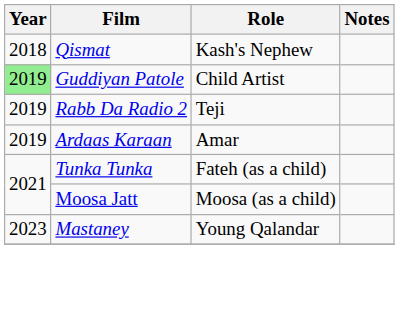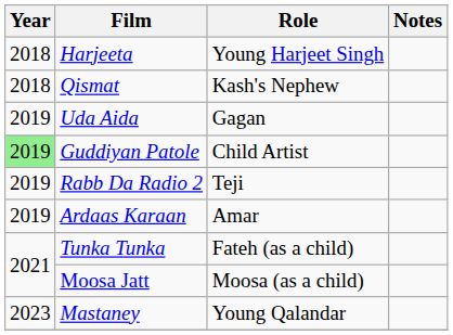 <table class="wikitable sortable">
 <tr>
 <th>Year</th>
 <th>Film</th>
 <th>Role</th>
 <th>Notes</th>
 </tr>
 <tr>
 <td>2018</td>
+<td><em><a href='#'>Harjeeta</a></em></td>
+<td>Young <a href='#'>Harjeet Singh</a></td>
+<td></td>
+</tr>
+<tr>
+<td>2018</td>
 <td><em><a href='#'>Qismat</a></em></td>
 <td>Kash's Nephew</td>
+<td></td>
+</tr>
+<tr>
+<td>2019</td>
+<td><em><a href='#'>Uda Aida</a></em></td>
+<td>Gagan</td>
 <td></td>
 </tr>
 <tr>
 <td style="background: lightgreen;">2019</td>
 <td><em><a href='#'>Guddiyan Patole</a></em></td>
 <td>Child Artist</td>
 <td></td>
 </tr>
 <tr>
 <td>2019</td>
 <td><em><a href='#'>Rabb Da Radio 2</a></em></td>
 <td>Teji</td>
 <td></td>
 </tr>
 <tr>
 <td>2019</td>
 <td><em><a href='#'>Ardaas Karaan</a></em></td>
 <td>Amar</td>
 <td></td>
 </tr>
 <tr>
 <td rowspan="2">2021</td>
 <td><em><a href='#'>Tunka Tunka</a></em></td>
 <td>Fateh (as a child)</td>
 <td></td>
 </tr>
 <tr>
 <td><a href='#'>Moosa Jatt</a></td>
 <td>Moosa (as a child)</td>
 <td></td>
 </tr>
 <tr>
 <td>2023</td>
 <td><em><a href='#'>Mastaney</a></em></td>
 <td>Young Qalandar</td>
 <td></td>
 </tr>
 <tr>
 </tr>
 </table>
